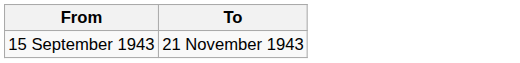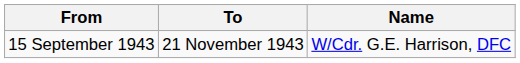 <table class="wikitable">
 <tr>
 <th>From</th>
 <th>To</th>
+<th>Name</th>
 </tr>
 <tr>
 <td>15 September 1943</td>
 <td>21 November 1943</td>
+<td><a href='#'>W/Cdr.</a> G.E. Harrison, <a href='#'>DFC</a></td>
 </tr>
 </table>
